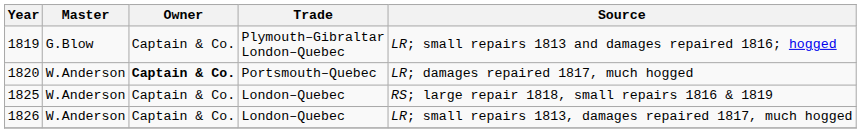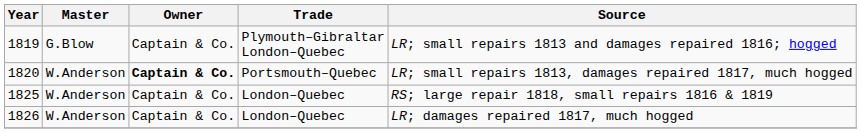 <table class=" wikitable">
 <tr>
 <th>Year</th>
 <th>Master</th>
 <th>Owner</th>
 <th>Trade</th>
 <th>Source</th>
 </tr>
 <tr>
 <td>1819</td>
 <td>G.Blow</td>
 <td>Captain & Co.</td>
 <td>Plymouth–Gibraltar<br>London–Quebec</td>
 <td><em>LR</em>; small repairs 1813 and damages repaired 1816; <a href='#'>hogged</a></td>
 </tr>
 <tr>
 <td>1820</td>
 <td>W.Anderson</td>
 <td><strong>Captain & Co.</strong></td>
 <td>Portsmouth–Quebec</td>
-<td><em>LR</em>; damages repaired 1817, much hogged</td>
+<td><em>LR</em>; small repairs 1813, damages repaired 1817, much hogged</td>
 </tr>
 <tr>
 <td>1825</td>
 <td>W.Anderson</td>
 <td>Captain & Co.</td>
 <td>London–Quebec</td>
 <td><em>RS</em>; large repair 1818, small repairs 1816 & 1819</td>
 </tr>
 <tr>
 <td>1826</td>
 <td>W.Anderson</td>
 <td>Captain & Co.</td>
 <td>London–Quebec</td>
-<td><em>LR</em>; small repairs 1813, damages repaired 1817, much hogged</td>
+<td><em>LR</em>; damages repaired 1817, much hogged</td>
 </tr>
 <tr>
 </tr>
 </table>
